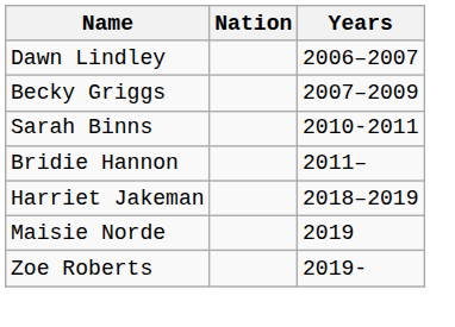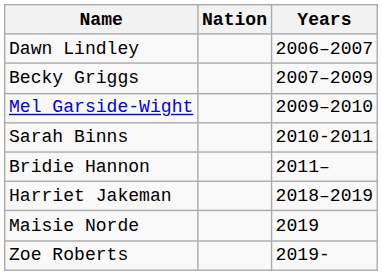 <table class="wikitable sortable">
 <tr>
 <th>Name</th>
 <th>Nation</th>
 <th>Years</th>
 </tr>
 <tr>
 <td>Dawn Lindley</td>
 <td></td>
 <td>2006–2007</td>
 </tr>
 <tr>
 <td>Becky Griggs</td>
 <td></td>
 <td>2007–2009</td>
+</tr>
+<tr>
+<td><a href='#'>Mel Garside-Wight</a></td>
+<td></td>
+<td>2009–2010</td>
 </tr>
 <tr>
 <td>Sarah Binns</td>
 <td></td>
 <td>2010-2011</td>
 </tr>
 <tr>
 <td>Bridie Hannon</td>
 <td></td>
 <td>2011–</td>
 </tr>
 <tr>
 <td>Harriet Jakeman</td>
 <td></td>
 <td>2018–2019</td>
 </tr>
 <tr>
 <td>Maisie Norde</td>
 <td></td>
 <td>2019</td>
 </tr>
 <tr>
 <td>Zoe Roberts</td>
 <td></td>
 <td>2019-</td>
 </tr>
 </table>
